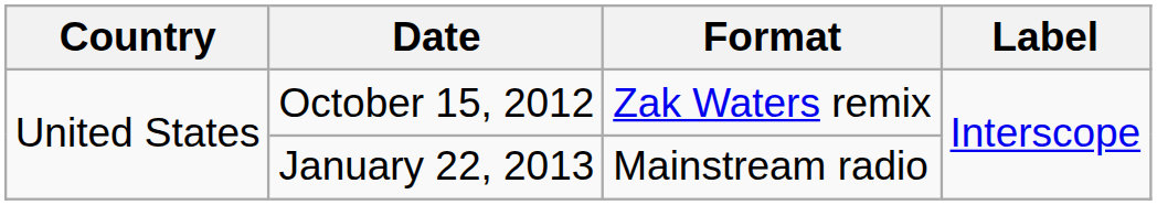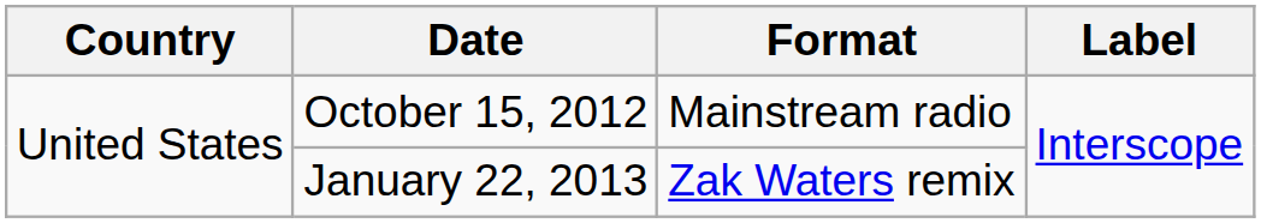 <table class="wikitable">
 <tr>
 <th>Country</th>
 <th>Date</th>
 <th>Format</th>
 <th>Label</th>
 </tr>
 <tr>
 <td rowspan="2">United States</td>
 <td>October 15, 2012</td>
-<td><a href='#'>Zak Waters</a> remix</td>
+<td>Mainstream radio</td>
 <td rowspan="2"><a href='#'>Interscope</a></td>
 </tr>
 <tr>
 <td>January 22, 2013</td>
-<td>Mainstream radio</td>
+<td><a href='#'>Zak Waters</a> remix</td>
 </tr>
 </table>
